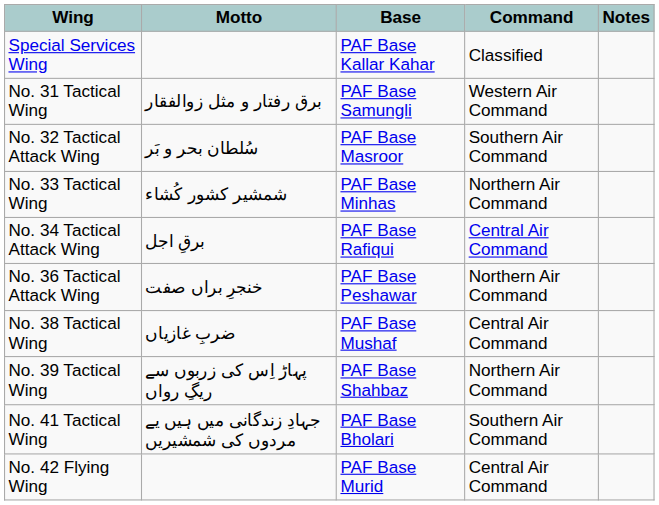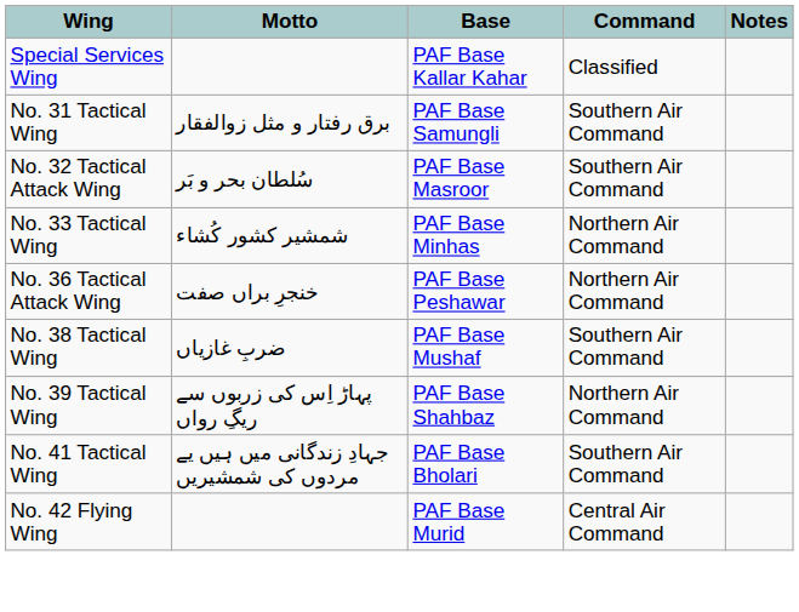 <table class="wikitable">
 <tr>
 <th style="text-align:l center; background:#acc;">Wing</th>
 <th style="text-align:center; background:#acc;">Motto</th>
 <th style="text-align: center; background:#acc;">Base</th>
 <th style="text-align:l center; background:#acc;">Command</th>
 <th style="text-align: center; background:#acc;">Notes</th>
 </tr>
 <tr>
 <td><a href='#'>Special Services Wing</a></td>
 <td></td>
 <td><a href='#'>PAF Base Kallar Kahar</a></td>
 <td>Classified</td>
 <td></td>
 </tr>
 <tr>
 <td>No. 31 Tactical Wing</td>
 <td>برق رفتار و مثل زوالفقار</td>
 <td><a href='#'>PAF Base Samungli</a></td>
-<td>Western Air Command</td>
+<td>Southern Air Command</td>
 <td></td>
 </tr>
 <tr>
 <td>No. 32 Tactical Attack Wing</td>
 <td>سُلطان بحر و بَر</td>
 <td><a href='#'>PAF Base Masroor</a></td>
 <td>Southern Air Command</td>
 <td></td>
 </tr>
 <tr>
 <td>No. 33 Tactical Wing</td>
 <td>شمشیر کشور کُشاء</td>
 <td><a href='#'>PAF Base Minhas</a></td>
 <td>Northern Air Command</td>
 <td></td>
 </tr>
 <tr>
-<td>No. 34 Tactical Attack Wing</td>
-<td>برقِ اجل</td>
-<td><a href='#'>PAF Base Rafiqui</a></td>
-<td><a href='#'>Central Air Command</a></td>
-<td></td>
-</tr>
-<tr>
 <td>No. 36 Tactical Attack Wing</td>
 <td>خنجرِ براں صفت</td>
 <td><a href='#'>PAF Base Peshawar</a></td>
 <td>Northern Air Command</td>
 <td></td>
 </tr>
 <tr>
 <td>No. 38 Tactical Wing</td>
 <td>ضربِ غازیاں</td>
 <td><a href='#'>PAF Base Mushaf</a></td>
-<td>Central Air Command</td>
+<td>Southern Air Command</td>
 <td></td>
 </tr>
 <tr>
 <td>No. 39 Tactical Wing</td>
 <td>پہاڑ اِس کی زربوں سے ریگِ رواں</td>
 <td><a href='#'>PAF Base Shahbaz</a></td>
 <td>Northern Air Command</td>
 <td></td>
 </tr>
 <tr>
 <td>No. 41 Tactical Wing</td>
 <td>جہادِ زندگانی میں ہیں یے مردوں کی شمشیریں</td>
 <td><a href='#'>PAF Base Bholari</a></td>
 <td>Southern Air Command</td>
 <td></td>
 </tr>
 <tr>
 <td>No. 42 Flying Wing</td>
 <td></td>
 <td><a href='#'>PAF Base Murid</a></td>
 <td>Central Air Command</td>
 <td></td>
 </tr>
 </table>
